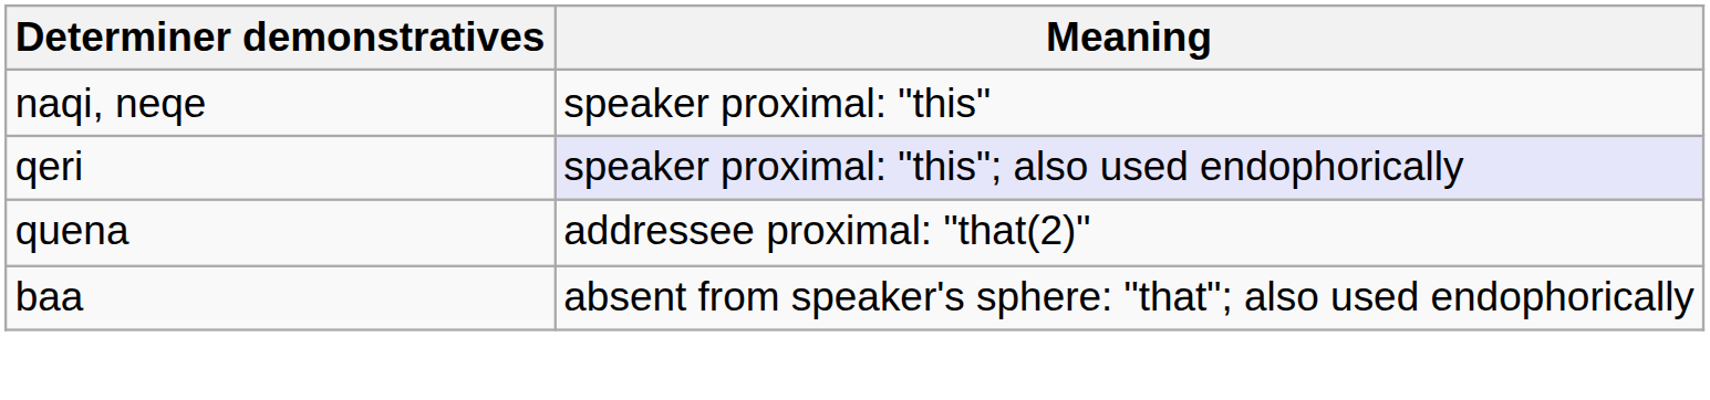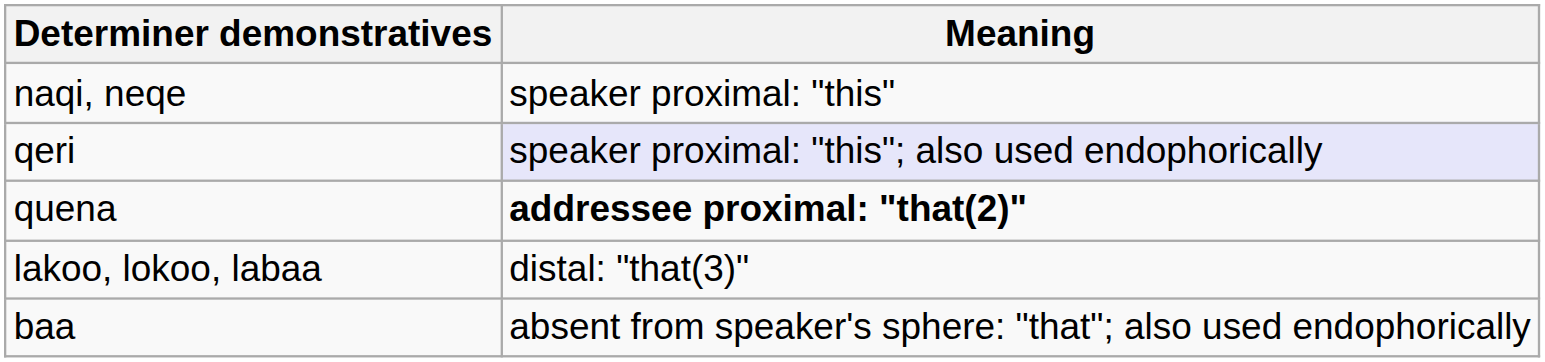 <table class="wikitable">
 <tr>
 <th>Determiner demonstratives</th>
 <th>Meaning</th>
 </tr>
 <tr>
 <td>naqi, neqe</td>
 <td>speaker proximal: "this"</td>
 </tr>
 <tr>
 <td>qeri</td>
 <td style="background: lavender;">speaker proximal: "this"; also used endophorically</td>
 </tr>
 <tr>
 <td>quena</td>
-<td>addressee proximal: "that(2)"</td>
+<td><strong>addressee proximal: "that(2)"</strong></td>
+</tr>
+<tr>
+<td>lakoo, lokoo, labaa</td>
+<td>distal: "that(3)"</td>
 </tr>
 <tr>
 <td>baa</td>
 <td>absent from speaker's sphere: "that"; also used endophorically</td>
 </tr>
 </table>
